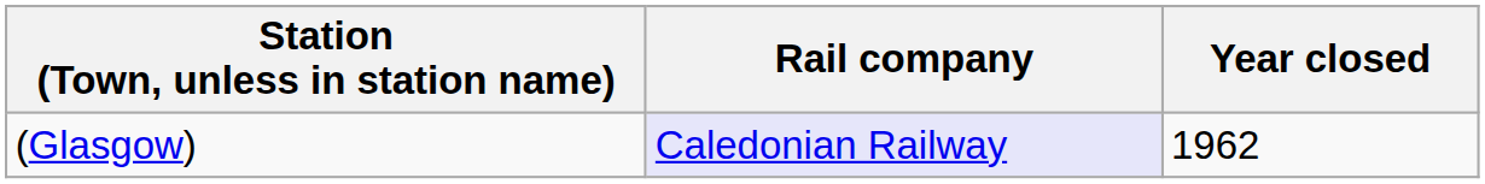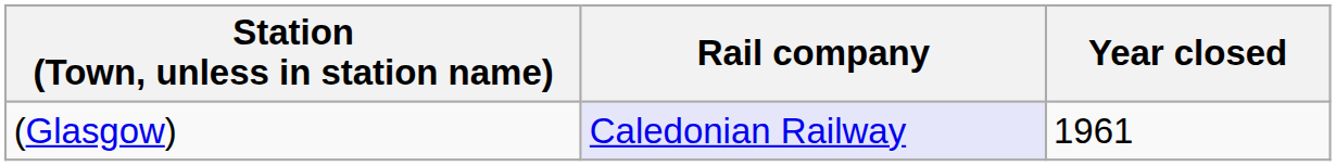 <table class="wikitable sortable">
 <tr>
 <th style="width:250px">Station<br>(Town, unless in station name)</th>
 <th style="width:200px">Rail company</th>
 <th style="width:120px">Year closed</th>
 </tr>
 <tr>
 <td> (<a href='#'>Glasgow</a>)</td>
 <td style="background: lavender;"><a href='#'>Caledonian Railway</a></td>
-<td>1962</td>
+<td>1961</td>
 </tr>
 </table>
